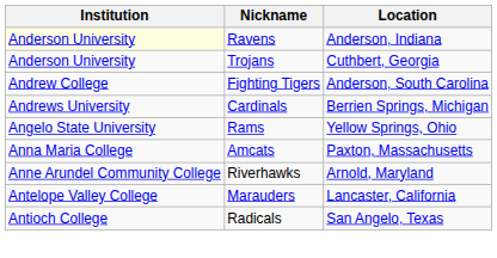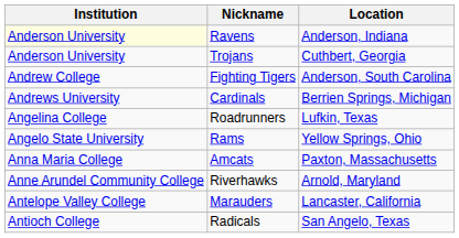 <table class="wikitable">
 <tr>
 <th>Institution</th>
 <th>Nickname</th>
 <th>Location</th>
 </tr>
 <tr>
 <td style="background: lightyellow;"><a href='#'>Anderson University</a></td>
 <td><a href='#'>Ravens</a></td>
 <td><a href='#'>Anderson, Indiana</a></td>
 </tr>
 <tr>
 <td><a href='#'>Anderson University</a></td>
 <td><a href='#'>Trojans</a></td>
 <td><a href='#'>Cuthbert, Georgia</a></td>
 </tr>
 <tr>
 <td><a href='#'>Andrew College</a></td>
 <td><a href='#'>Fighting Tigers</a></td>
 <td><a href='#'>Anderson, South Carolina</a></td>
 </tr>
 <tr>
 <td><a href='#'>Andrews University</a></td>
 <td><a href='#'>Cardinals</a></td>
 <td><a href='#'>Berrien Springs, Michigan</a></td>
 </tr>
 <tr>
+<td><a href='#'>Angelina College</a></td>
+<td>Roadrunners</td>
+<td><a href='#'>Lufkin, Texas</a></td>
+</tr>
+<tr>
 <td><a href='#'>Angelo State University</a></td>
 <td><a href='#'>Rams</a></td>
 <td><a href='#'>Yellow Springs, Ohio</a></td>
 </tr>
 <tr>
 <td><a href='#'>Anna Maria College</a></td>
 <td><a href='#'>Amcats</a></td>
 <td><a href='#'>Paxton, Massachusetts</a></td>
 </tr>
 <tr>
 <td><a href='#'>Anne Arundel Community College</a></td>
 <td>Riverhawks</td>
 <td><a href='#'>Arnold, Maryland</a></td>
 </tr>
 <tr>
 <td><a href='#'>Antelope Valley College</a></td>
 <td><a href='#'>Marauders</a></td>
 <td><a href='#'>Lancaster, California</a></td>
 </tr>
 <tr>
 <td><a href='#'>Antioch College</a></td>
 <td>Radicals</td>
 <td><a href='#'>San Angelo, Texas</a></td>
 </tr>
 </table>
